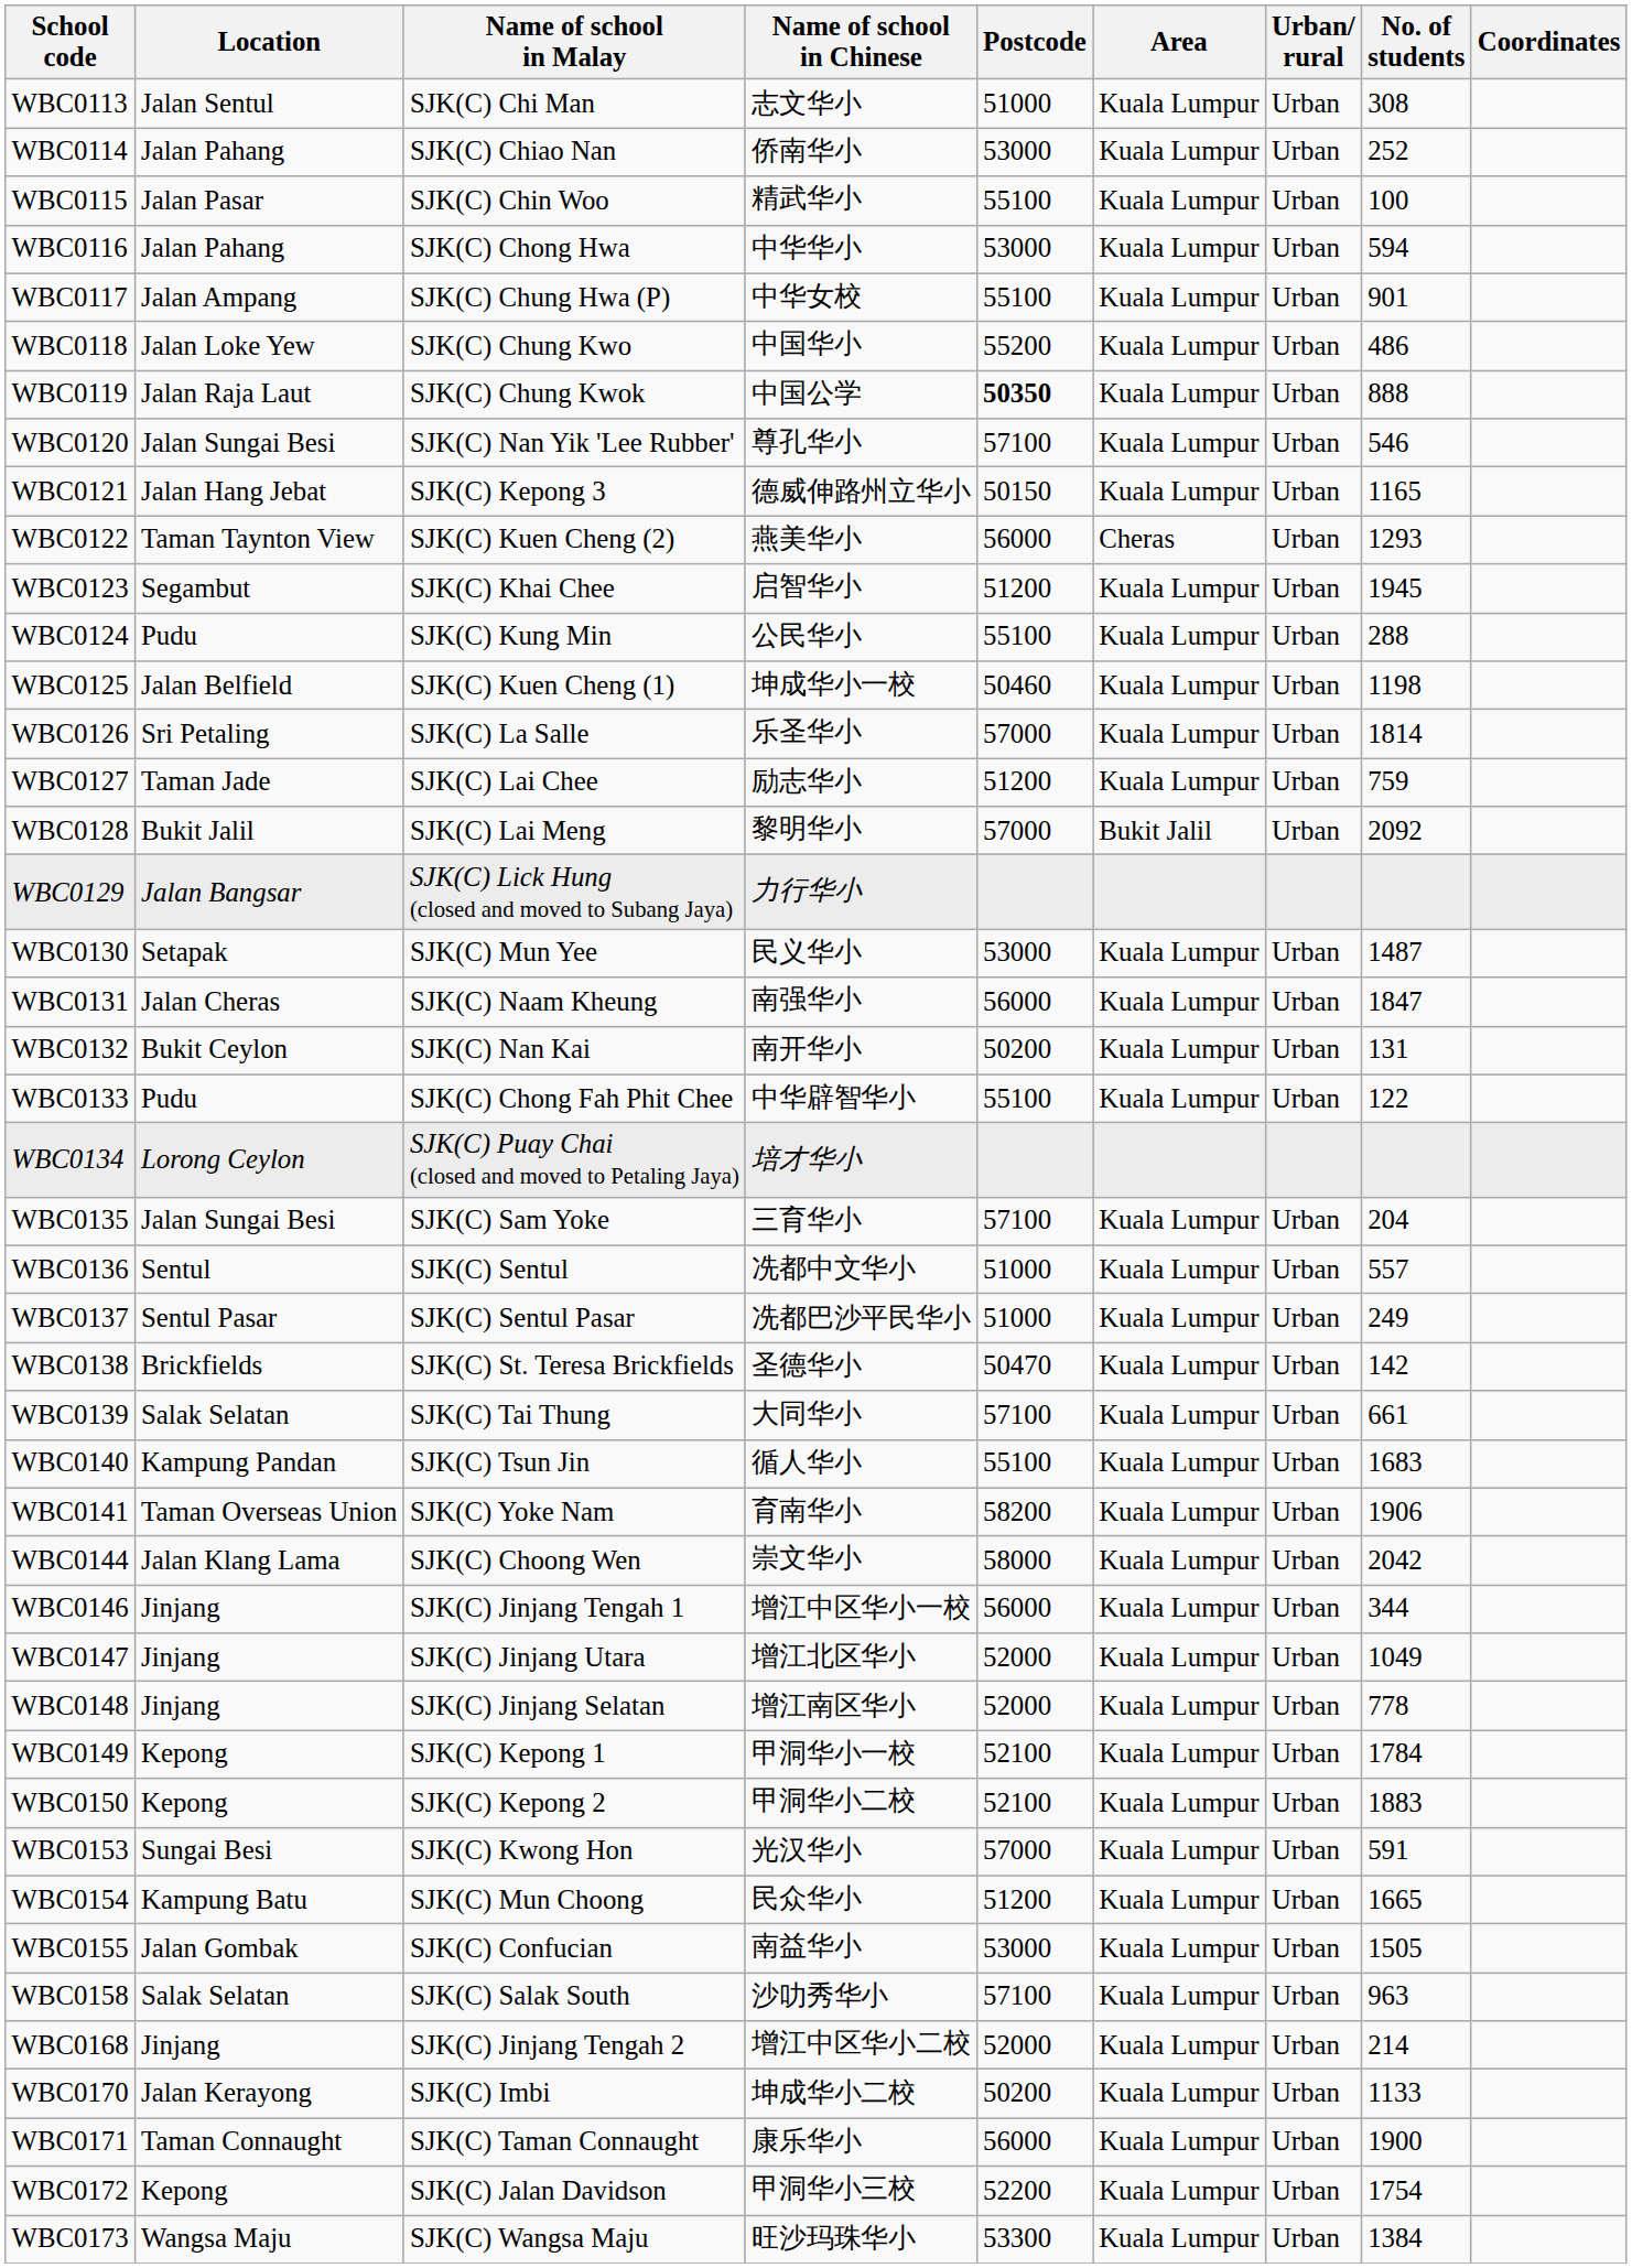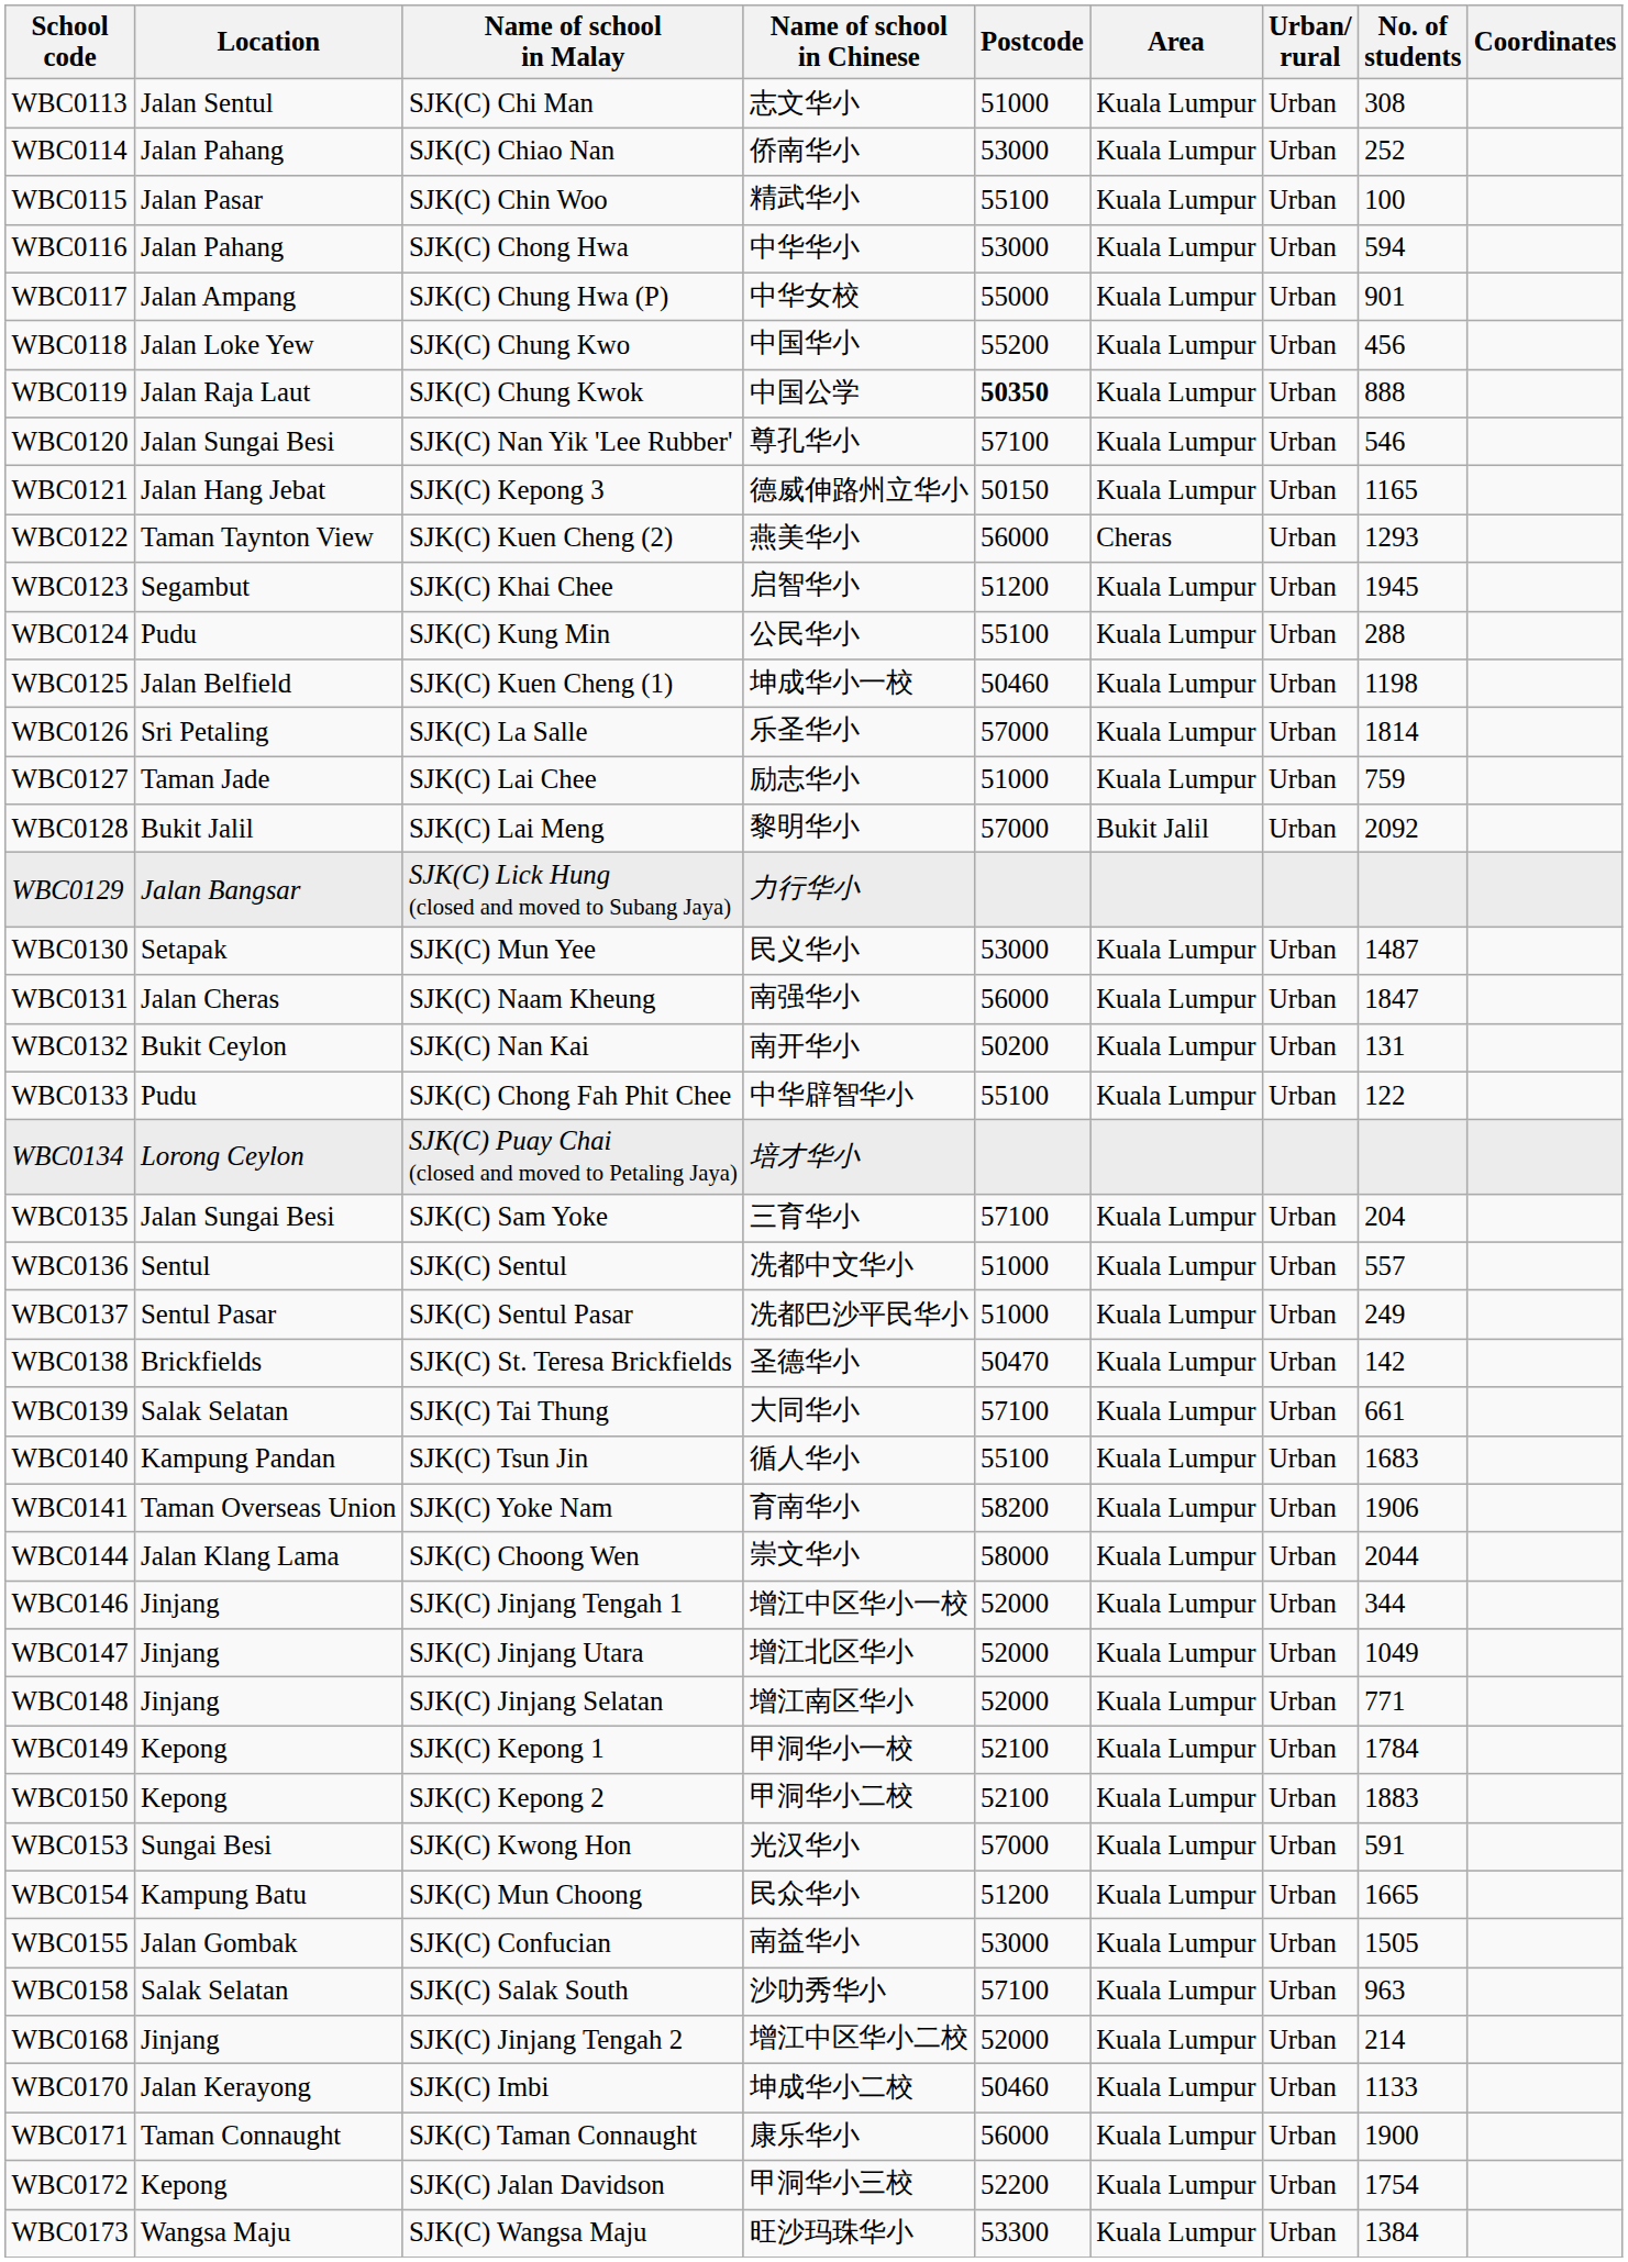 <table class="wikitable sortable">
 <tr>
 <th>School<br>code</th>
 <th>Location</th>
 <th>Name of school<br>in Malay</th>
 <th>Name of school<br>in Chinese</th>
 <th>Postcode</th>
 <th>Area</th>
 <th>Urban/<br>rural</th>
 <th>No. of<br>students</th>
 <th>Coordinates</th>
 </tr>
 <tr>
 <td>WBC0113</td>
 <td>Jalan Sentul</td>
 <td>SJK(C) Chi Man</td>
 <td>志文华小</td>
 <td>51000</td>
 <td>Kuala Lumpur</td>
 <td>Urban</td>
 <td>308</td>
 <td></td>
 </tr>
 <tr>
 <td>WBC0114</td>
 <td>Jalan Pahang</td>
 <td>SJK(C) Chiao Nan</td>
 <td>侨南华小</td>
 <td>53000</td>
 <td>Kuala Lumpur</td>
 <td>Urban</td>
 <td>252</td>
 <td></td>
 </tr>
 <tr>
 <td>WBC0115</td>
 <td>Jalan Pasar</td>
 <td>SJK(C) Chin Woo</td>
 <td>精武华小</td>
 <td>55100</td>
 <td>Kuala Lumpur</td>
 <td>Urban</td>
 <td>100</td>
 <td></td>
 </tr>
 <tr>
 <td>WBC0116</td>
 <td>Jalan Pahang</td>
 <td>SJK(C) Chong Hwa</td>
 <td>中华华小</td>
 <td>53000</td>
 <td>Kuala Lumpur</td>
 <td>Urban</td>
 <td>594</td>
 <td></td>
 </tr>
 <tr>
 <td>WBC0117</td>
 <td>Jalan Ampang</td>
 <td>SJK(C) Chung Hwa (P)</td>
 <td>中华女校</td>
-<td>55100</td>
+<td>55000</td>
 <td>Kuala Lumpur</td>
 <td>Urban</td>
 <td>901</td>
 <td></td>
 </tr>
 <tr>
 <td>WBC0118</td>
 <td>Jalan Loke Yew</td>
 <td>SJK(C) Chung Kwo</td>
 <td>中国华小</td>
 <td>55200</td>
 <td>Kuala Lumpur</td>
 <td>Urban</td>
-<td>486</td>
+<td>456</td>
 <td></td>
 </tr>
 <tr>
 <td>WBC0119</td>
 <td>Jalan Raja Laut</td>
 <td>SJK(C) Chung Kwok</td>
 <td>中国公学</td>
 <td><strong>50350</strong></td>
 <td>Kuala Lumpur</td>
 <td>Urban</td>
 <td>888</td>
 <td></td>
 </tr>
 <tr>
 <td>WBC0120</td>
 <td>Jalan Sungai Besi</td>
 <td>SJK(C) Nan Yik 'Lee Rubber'</td>
 <td>尊孔华小</td>
 <td>57100</td>
 <td>Kuala Lumpur</td>
 <td>Urban</td>
 <td>546</td>
 <td></td>
 </tr>
 <tr>
 <td>WBC0121</td>
 <td>Jalan Hang Jebat</td>
 <td>SJK(C) Kepong 3</td>
 <td>德威伸路州立华小</td>
 <td>50150</td>
 <td>Kuala Lumpur</td>
 <td>Urban</td>
 <td>1165</td>
 <td></td>
 </tr>
 <tr>
 <td>WBC0122</td>
 <td>Taman Taynton View</td>
 <td>SJK(C) Kuen Cheng (2)</td>
 <td>燕美华小</td>
 <td>56000</td>
 <td>Cheras</td>
 <td>Urban</td>
 <td>1293</td>
 <td></td>
 </tr>
 <tr>
 <td>WBC0123</td>
 <td>Segambut</td>
 <td>SJK(C) Khai Chee</td>
 <td>启智华小</td>
 <td>51200</td>
 <td>Kuala Lumpur</td>
 <td>Urban</td>
 <td>1945</td>
 <td></td>
 </tr>
 <tr>
 <td>WBC0124</td>
 <td>Pudu</td>
 <td>SJK(C) Kung Min</td>
 <td>公民华小</td>
 <td>55100</td>
 <td>Kuala Lumpur</td>
 <td>Urban</td>
 <td>288</td>
 <td></td>
 </tr>
 <tr>
 <td>WBC0125</td>
 <td>Jalan Belfield</td>
 <td>SJK(C) Kuen Cheng (1)</td>
 <td>坤成华小一校</td>
 <td>50460</td>
 <td>Kuala Lumpur</td>
 <td>Urban</td>
 <td>1198</td>
 <td></td>
 </tr>
 <tr>
 <td>WBC0126</td>
 <td>Sri Petaling</td>
 <td>SJK(C) La Salle</td>
 <td>乐圣华小</td>
 <td>57000</td>
 <td>Kuala Lumpur</td>
 <td>Urban</td>
 <td>1814</td>
 <td></td>
 </tr>
 <tr>
 <td>WBC0127</td>
 <td>Taman Jade</td>
 <td>SJK(C) Lai Chee</td>
 <td>励志华小</td>
-<td>51200</td>
+<td>51000</td>
 <td>Kuala Lumpur</td>
 <td>Urban</td>
 <td>759</td>
 <td></td>
 </tr>
 <tr>
 <td>WBC0128</td>
 <td>Bukit Jalil</td>
 <td>SJK(C) Lai Meng</td>
 <td>黎明华小</td>
 <td>57000</td>
 <td>Bukit Jalil</td>
 <td>Urban</td>
 <td>2092</td>
 <td></td>
 </tr>
 <tr bgcolor=#ECECEC>
 <td><em>WBC0129</em></td>
 <td><em>Jalan Bangsar</em></td>
 <td><em>SJK(C) Lick Hung</em><br><small>(closed and moved to Subang Jaya)</small></td>
 <td><em>力行华小</em></td>
 <td></td>
 <td></td>
 <td></td>
 <td></td>
 <td></td>
 </tr>
 <tr>
 <td>WBC0130</td>
 <td>Setapak</td>
 <td>SJK(C) Mun Yee</td>
 <td>民义华小</td>
 <td>53000</td>
 <td>Kuala Lumpur</td>
 <td>Urban</td>
 <td>1487</td>
 <td></td>
 </tr>
 <tr>
 <td>WBC0131</td>
 <td>Jalan Cheras</td>
 <td>SJK(C) Naam Kheung</td>
 <td>南强华小</td>
 <td>56000</td>
 <td>Kuala Lumpur</td>
 <td>Urban</td>
 <td>1847</td>
 <td></td>
 </tr>
 <tr>
 <td>WBC0132</td>
 <td>Bukit Ceylon</td>
 <td>SJK(C) Nan Kai</td>
 <td>南开华小</td>
 <td>50200</td>
 <td>Kuala Lumpur</td>
 <td>Urban</td>
 <td>131</td>
 <td></td>
 </tr>
 <tr>
 <td>WBC0133</td>
 <td>Pudu</td>
 <td>SJK(C) Chong Fah Phit Chee</td>
 <td>中华辟智华小</td>
 <td>55100</td>
 <td>Kuala Lumpur</td>
 <td>Urban</td>
 <td>122</td>
 <td></td>
 </tr>
 <tr bgcolor=#ECECEC>
 <td><em>WBC0134</em></td>
 <td><em>Lorong Ceylon</em></td>
 <td><em>SJK(C) Puay Chai</em><br><small>(closed and moved to Petaling Jaya)</small></td>
 <td><em>培才华小</em></td>
 <td></td>
 <td></td>
 <td></td>
 <td></td>
 <td></td>
 </tr>
 <tr>
 <td>WBC0135</td>
 <td>Jalan Sungai Besi</td>
 <td>SJK(C) Sam Yoke</td>
 <td>三育华小</td>
 <td>57100</td>
 <td>Kuala Lumpur</td>
 <td>Urban</td>
 <td>204</td>
 <td></td>
 </tr>
 <tr>
 <td>WBC0136</td>
 <td>Sentul</td>
 <td>SJK(C) Sentul</td>
 <td>冼都中文华小</td>
 <td>51000</td>
 <td>Kuala Lumpur</td>
 <td>Urban</td>
 <td>557</td>
 <td></td>
 </tr>
 <tr>
 <td>WBC0137</td>
 <td>Sentul Pasar</td>
 <td>SJK(C) Sentul Pasar</td>
 <td>冼都巴沙平民华小</td>
 <td>51000</td>
 <td>Kuala Lumpur</td>
 <td>Urban</td>
 <td>249</td>
 <td></td>
 </tr>
 <tr>
 <td>WBC0138</td>
 <td>Brickfields</td>
 <td>SJK(C) St. Teresa Brickfields</td>
 <td>圣德华小</td>
 <td>50470</td>
 <td>Kuala Lumpur</td>
 <td>Urban</td>
 <td>142</td>
 <td></td>
 </tr>
 <tr>
 <td>WBC0139</td>
 <td>Salak Selatan</td>
 <td>SJK(C) Tai Thung</td>
 <td>大同华小</td>
 <td>57100</td>
 <td>Kuala Lumpur</td>
 <td>Urban</td>
 <td>661</td>
 <td></td>
 </tr>
 <tr>
 <td>WBC0140</td>
 <td>Kampung Pandan</td>
 <td>SJK(C) Tsun Jin</td>
 <td>循人华小</td>
 <td>55100</td>
 <td>Kuala Lumpur</td>
 <td>Urban</td>
 <td>1683</td>
 <td></td>
 </tr>
 <tr>
 <td>WBC0141</td>
 <td>Taman Overseas Union</td>
 <td>SJK(C) Yoke Nam</td>
 <td>育南华小</td>
 <td>58200</td>
 <td>Kuala Lumpur</td>
 <td>Urban</td>
 <td>1906</td>
 <td></td>
 </tr>
 <tr>
 <td>WBC0144</td>
 <td>Jalan Klang Lama</td>
 <td>SJK(C) Choong Wen</td>
 <td>崇文华小</td>
 <td>58000</td>
 <td>Kuala Lumpur</td>
 <td>Urban</td>
-<td>2042</td>
+<td>2044</td>
 <td></td>
 </tr>
 <tr>
 <td>WBC0146</td>
 <td>Jinjang</td>
 <td>SJK(C) Jinjang Tengah 1</td>
 <td>增江中区华小一校</td>
-<td>56000</td>
+<td>52000</td>
 <td>Kuala Lumpur</td>
 <td>Urban</td>
 <td>344</td>
 <td></td>
 </tr>
 <tr>
 <td>WBC0147</td>
 <td>Jinjang</td>
 <td>SJK(C) Jinjang Utara</td>
 <td>增江北区华小</td>
 <td>52000</td>
 <td>Kuala Lumpur</td>
 <td>Urban</td>
 <td>1049</td>
 <td></td>
 </tr>
 <tr>
 <td>WBC0148</td>
 <td>Jinjang</td>
 <td>SJK(C) Jinjang Selatan</td>
 <td>增江南区华小</td>
 <td>52000</td>
 <td>Kuala Lumpur</td>
 <td>Urban</td>
-<td>778</td>
+<td>771</td>
 <td></td>
 </tr>
 <tr>
 <td>WBC0149</td>
 <td>Kepong</td>
 <td>SJK(C) Kepong 1</td>
 <td>甲洞华小一校</td>
 <td>52100</td>
 <td>Kuala Lumpur</td>
 <td>Urban</td>
 <td>1784</td>
 <td></td>
 </tr>
 <tr>
 <td>WBC0150</td>
 <td>Kepong</td>
 <td>SJK(C) Kepong 2</td>
 <td>甲洞华小二校</td>
 <td>52100</td>
 <td>Kuala Lumpur</td>
 <td>Urban</td>
 <td>1883</td>
 <td></td>
 </tr>
 <tr>
 <td>WBC0153</td>
 <td>Sungai Besi</td>
 <td>SJK(C) Kwong Hon</td>
 <td>光汉华小</td>
 <td>57000</td>
 <td>Kuala Lumpur</td>
 <td>Urban</td>
 <td>591</td>
 <td></td>
 </tr>
 <tr>
 <td>WBC0154</td>
 <td>Kampung Batu</td>
 <td>SJK(C) Mun Choong</td>
 <td>民众华小</td>
 <td>51200</td>
 <td>Kuala Lumpur</td>
 <td>Urban</td>
 <td>1665</td>
 <td></td>
 </tr>
 <tr>
 <td>WBC0155</td>
 <td>Jalan Gombak</td>
 <td>SJK(C) Confucian</td>
 <td>南益华小</td>
 <td>53000</td>
 <td>Kuala Lumpur</td>
 <td>Urban</td>
 <td>1505</td>
 <td></td>
 </tr>
 <tr>
 <td>WBC0158</td>
 <td>Salak Selatan</td>
 <td>SJK(C) Salak South</td>
 <td>沙叻秀华小</td>
 <td>57100</td>
 <td>Kuala Lumpur</td>
 <td>Urban</td>
 <td>963</td>
 <td></td>
 </tr>
 <tr>
 <td>WBC0168</td>
 <td>Jinjang</td>
 <td>SJK(C) Jinjang Tengah 2</td>
 <td>增江中区华小二校</td>
 <td>52000</td>
 <td>Kuala Lumpur</td>
 <td>Urban</td>
 <td>214</td>
 <td></td>
 </tr>
 <tr>
 <td>WBC0170</td>
 <td>Jalan Kerayong</td>
 <td>SJK(C) Imbi</td>
 <td>坤成华小二校</td>
-<td>50200</td>
+<td>50460</td>
 <td>Kuala Lumpur</td>
 <td>Urban</td>
 <td>1133</td>
 <td></td>
 </tr>
 <tr>
 <td>WBC0171</td>
 <td>Taman Connaught</td>
 <td>SJK(C) Taman Connaught</td>
 <td>康乐华小</td>
 <td>56000</td>
 <td>Kuala Lumpur</td>
 <td>Urban</td>
 <td>1900</td>
 <td></td>
 </tr>
 <tr>
 <td>WBC0172</td>
 <td>Kepong</td>
 <td>SJK(C) Jalan Davidson</td>
 <td>甲洞华小三校</td>
 <td>52200</td>
 <td>Kuala Lumpur</td>
 <td>Urban</td>
 <td>1754</td>
 <td></td>
 </tr>
 <tr>
 <td>WBC0173</td>
 <td>Wangsa Maju</td>
 <td>SJK(C) Wangsa Maju</td>
 <td>旺沙玛珠华小</td>
 <td>53300</td>
 <td>Kuala Lumpur</td>
 <td>Urban</td>
 <td>1384</td>
 <td></td>
 </tr>
 </table>
